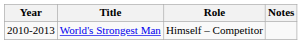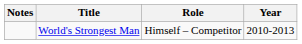 <table class="wikitable sortable">
 <tr>
-<th>Year</th>
+<th>Notes</th>
 <th>Title</th>
 <th>Role</th>
-<th>Notes</th>
+<th>Year</th>
 </tr>
 <tr>
-<td>2010-2013</td>
+<td></td>
 <td><a href='#'>World's Strongest Man</a></td>
 <td>Himself – Competitor</td>
-<td></td>
+<td>2010-2013</td>
 </tr>
 </table>
